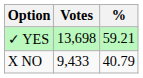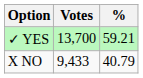 <table class="wikitable">
 <tr>
 <th>Option</th>
 <th>Votes</th>
 <th>%</th>
 </tr>
 <tr>
 <td style=background:#bbf8be>✓ YES</td>
-<td style=background:#bbf8be>13,698</td>
+<td style=background:#bbf8be>13,700</td>
 <td style=background:#bbf8be>59.21</td>
 </tr>
 <tr>
 <td>X NO</td>
 <td>9,433</td>
 <td>40.79</td>
 </tr>
 </table>
